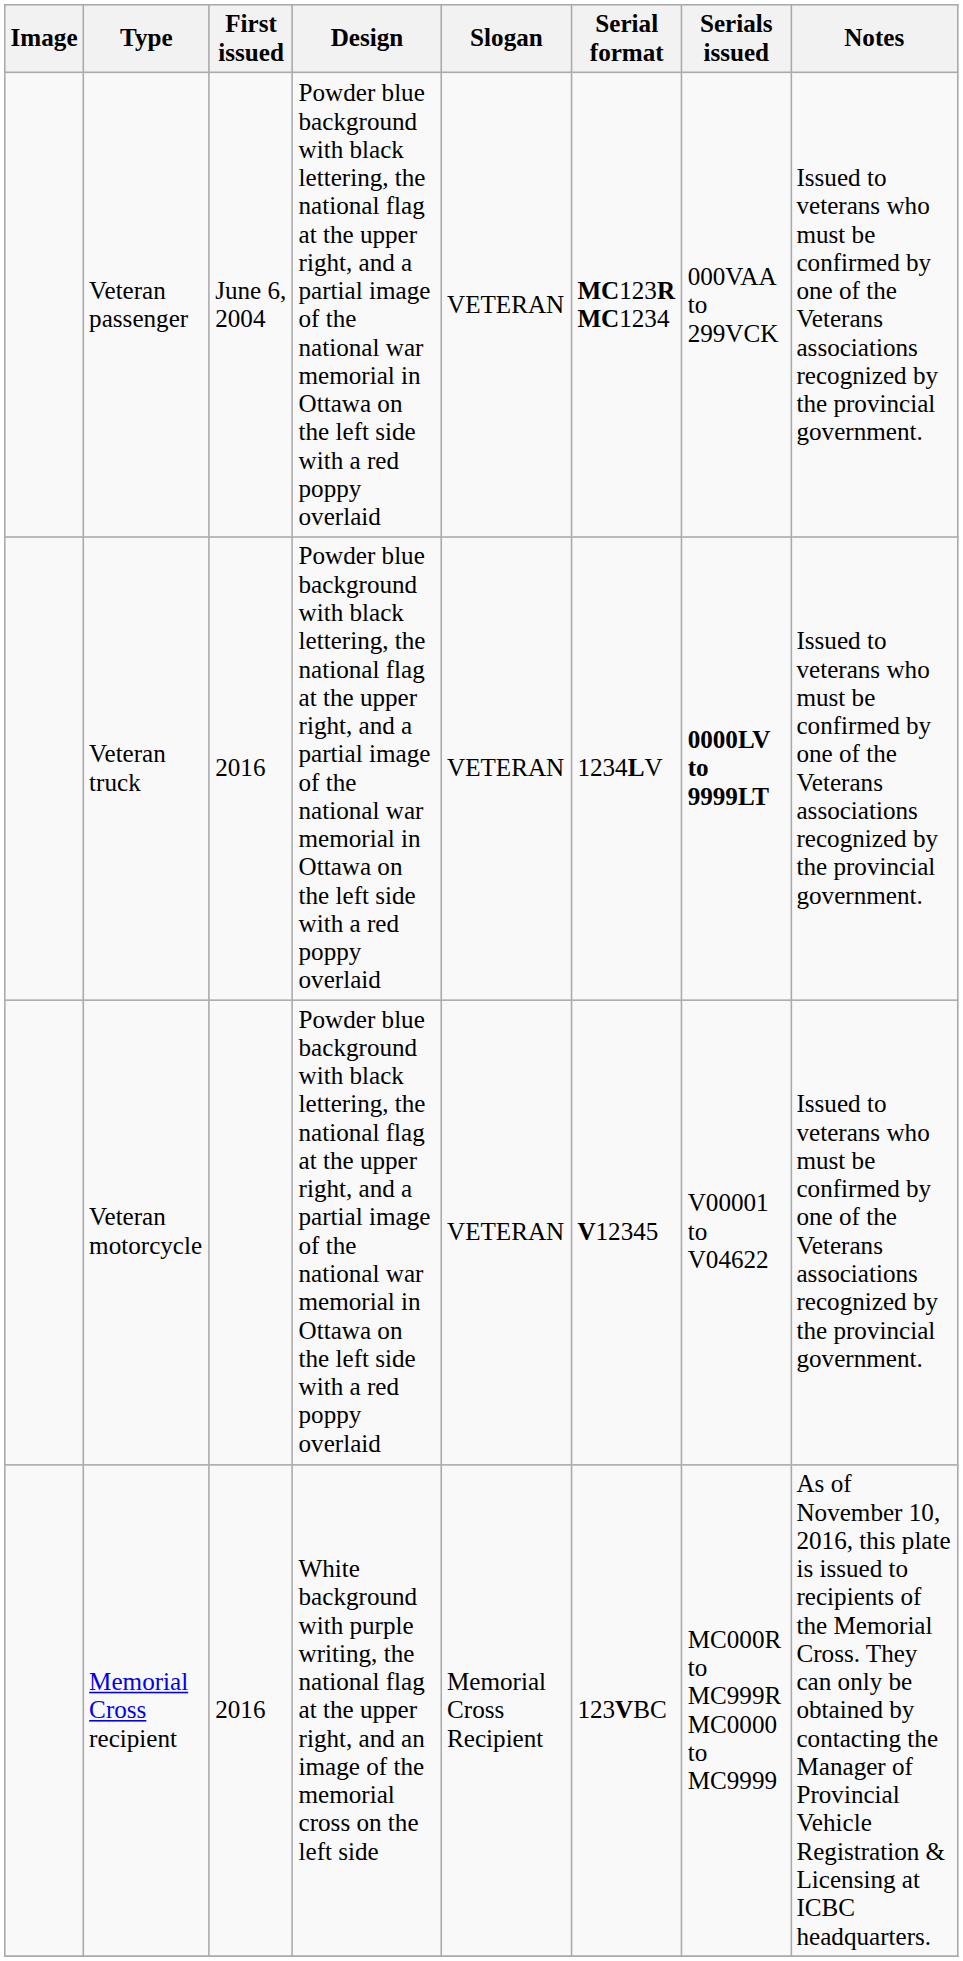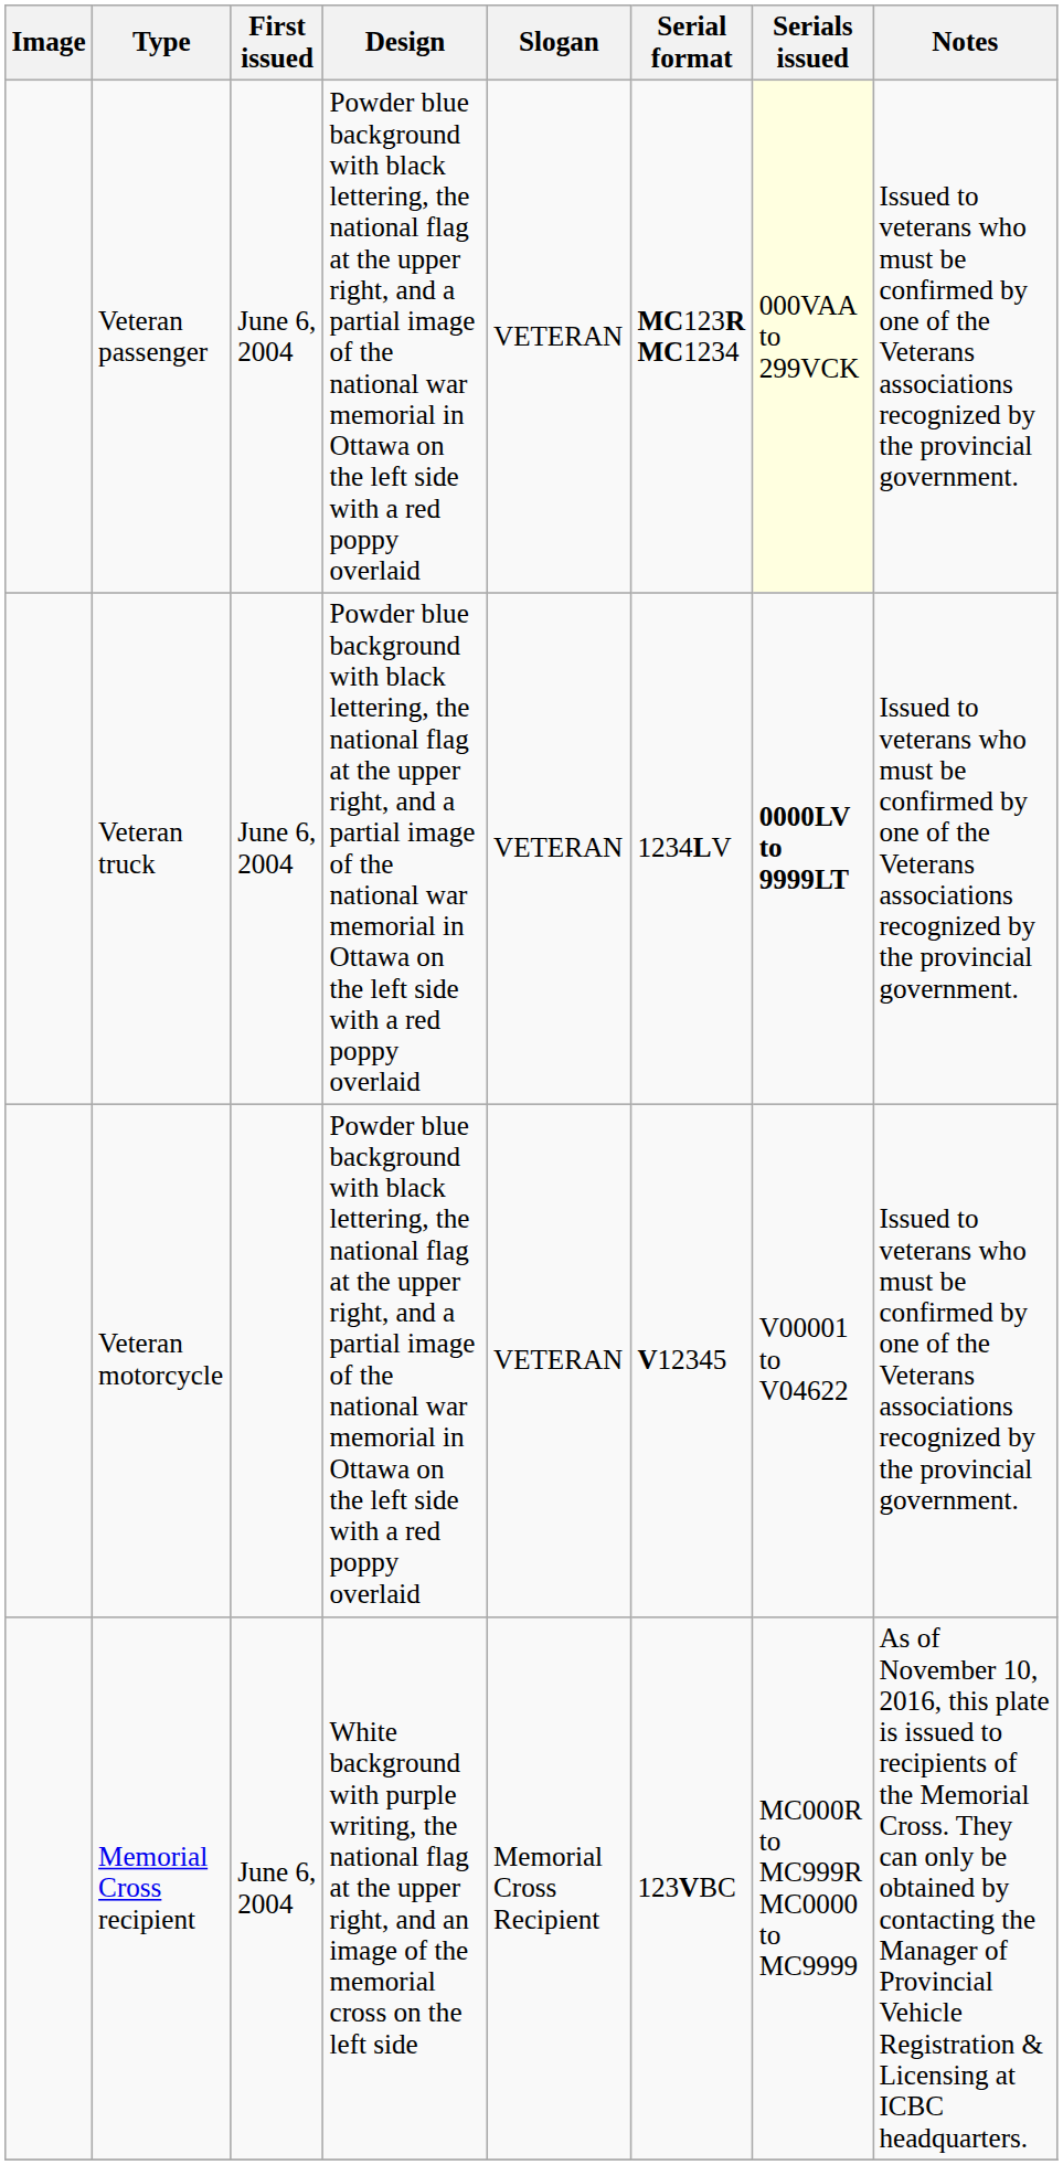 <table class="wikitable">
 <tr>
 <th>Image</th>
 <th>Type</th>
 <th>First issued</th>
 <th>Design</th>
 <th>Slogan</th>
 <th>Serial format</th>
 <th>Serials issued</th>
 <th>Notes</th>
 </tr>
 <tr>
 <td></td>
 <td>Veteran passenger</td>
 <td>June 6, 2004</td>
 <td>Powder blue background with black lettering, the national flag at the upper right, and a partial image of the national war memorial in Ottawa on the left side with a red poppy overlaid</td>
 <td>VETERAN</td>
 <td><strong>MC</strong>123<strong>R</strong> <strong>MC</strong>1234</td>
-<td>000VAA to 299VCK </td>
+<td style="background: lightyellow;">000VAA to 299VCK </td>
 <td>Issued to veterans who must be confirmed by one of the Veterans associations recognized by the provincial government.</td>
 </tr>
 <tr>
 <td></td>
 <td>Veteran truck</td>
-<td>2016</td>
+<td>June 6, 2004</td>
 <td>Powder blue background with black lettering, the national flag at the upper right, and a partial image of the national war memorial in Ottawa on the left side with a red poppy overlaid</td>
 <td>VETERAN</td>
 <td>1234<strong>L</strong>V</td>
 <td><strong>0000LV to 9999LT</strong></td>
 <td>Issued to veterans who must be confirmed by one of the Veterans associations recognized by the provincial government.</td>
 </tr>
 <tr>
 <td></td>
 <td>Veteran motorcycle</td>
 <td></td>
 <td>Powder blue background with black lettering, the national flag at the upper right, and a partial image of the national war memorial in Ottawa on the left side with a red poppy overlaid</td>
 <td>VETERAN</td>
 <td><strong>V</strong>12345</td>
 <td>V00001 to V04622 </td>
 <td>Issued to veterans who must be confirmed by one of the Veterans associations recognized by the provincial government.</td>
 </tr>
 <tr>
 <td></td>
 <td><a href='#'>Memorial Cross</a> recipient</td>
-<td>2016</td>
+<td>June 6, 2004</td>
 <td>White background with purple writing, the national flag at the upper right, and an image of the memorial cross on the left side</td>
 <td>Memorial Cross Recipient</td>
 <td>123<strong>V</strong>BC</td>
 <td>MC000R to MC999R MC0000 to MC9999</td>
 <td>As of November 10, 2016, this plate is issued to recipients of the Memorial Cross. They can only be obtained by contacting the Manager of Provincial Vehicle Registration & Licensing at ICBC headquarters.</td>
 </tr>
 <tr>
 </tr>
 </table>
